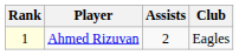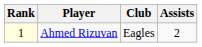 <table class="wikitable" style="text-align:center">
 <tr>
 <th>Rank</th>
 <th>Player</th>
+<th>Club</th>
 <th>Assists</th>
-<th>Club</th>
 </tr>
 <tr>
 <td rowspan="1" style="background: lightyellow;">1</td>
 <td align="left"> <a href='#'>Ahmed Rizuvan</a></td>
+<td align="left">Eagles</td>
 <td rowspan="1">2</td>
-<td align="left">Eagles</td>
 </tr>
 </table>
